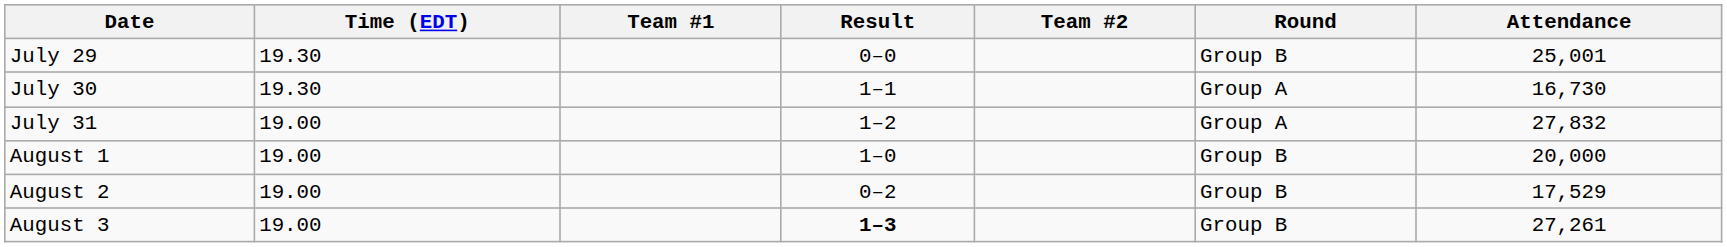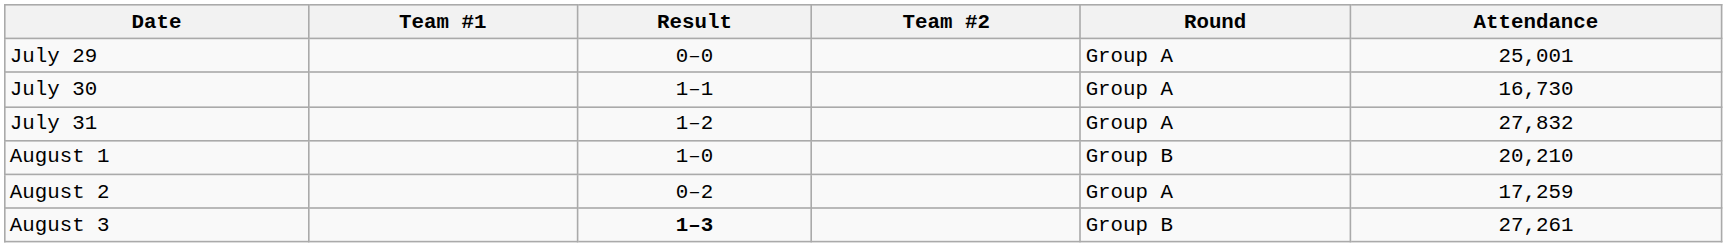 <table class="wikitable" style="text-align:left; width:85%;" style="text-align:center">
 <tr>
 <th>Date</th>
-<th>Time (<a href='#'>EDT</a>)</th>
 <th>Team #1</th>
 <th>Result</th>
 <th>Team #2</th>
 <th>Round</th>
 <th>Attendance</th>
 </tr>
 <tr>
 <td>July 29</td>
-<td>19.30</td>
 <td align=left></td>
 <td style="text-align:center;">0–0</td>
 <td align=left></td>
-<td>Group B</td>
+<td>Group A</td>
 <td style="text-align:center;">25,001</td>
 </tr>
 <tr>
 <td>July 30</td>
-<td>19.30</td>
 <td align=left></td>
 <td style="text-align:center;">1–1</td>
 <td align=left></td>
 <td>Group A</td>
 <td style="text-align:center;">16,730</td>
 </tr>
 <tr>
 <td>July 31</td>
-<td>19.00</td>
 <td align=left></td>
 <td style="text-align:center;">1–2</td>
 <td align=left><strong></strong></td>
 <td>Group A</td>
 <td style="text-align:center;">27,832</td>
 </tr>
 <tr>
 <td>August 1</td>
-<td>19.00</td>
 <td align=left><strong></strong></td>
 <td style="text-align:center;">1–0</td>
 <td align=left></td>
 <td>Group B</td>
-<td style="text-align:center;">20,000</td>
+<td style="text-align:center;">20,210</td>
 </tr>
 <tr>
 <td>August 2</td>
-<td>19.00</td>
 <td align=left></td>
 <td style="text-align:center;">0–2</td>
 <td align=left><strong></strong></td>
-<td>Group B</td>
-<td style="text-align:center;">17,529</td>
+<td>Group A</td>
+<td style="text-align:center;">17,259</td>
 </tr>
 <tr>
 <td>August 3</td>
-<td>19.00</td>
 <td align=left></td>
 <td style="text-align:center;"><strong>1–3</strong></td>
 <td align=left><strong></strong></td>
 <td>Group B</td>
 <td style="text-align:center;">27,261</td>
 </tr>
 </table>
